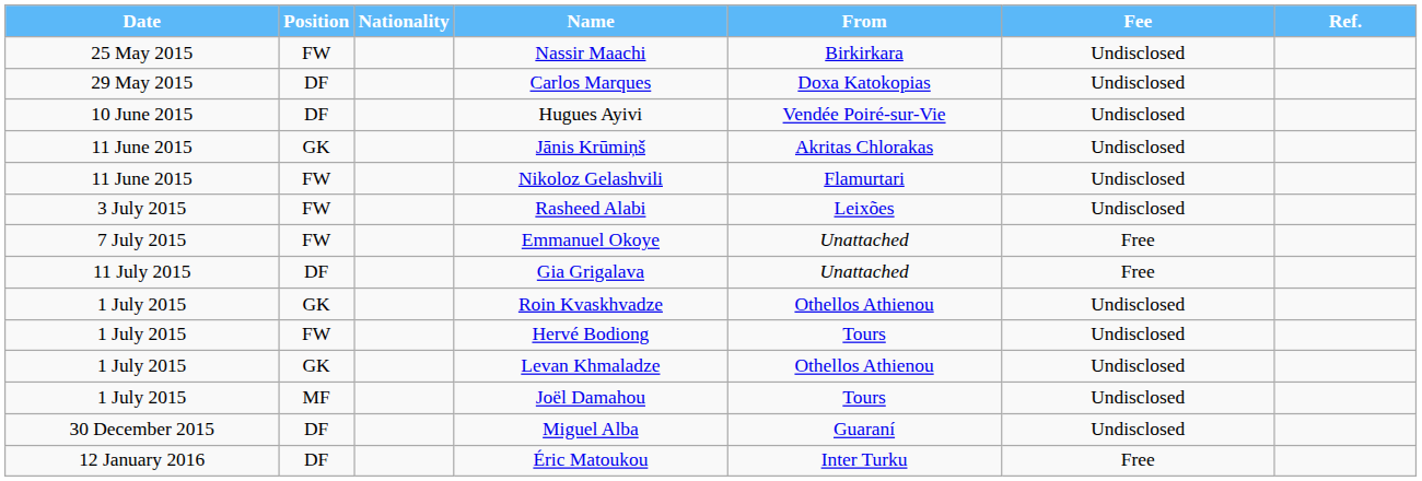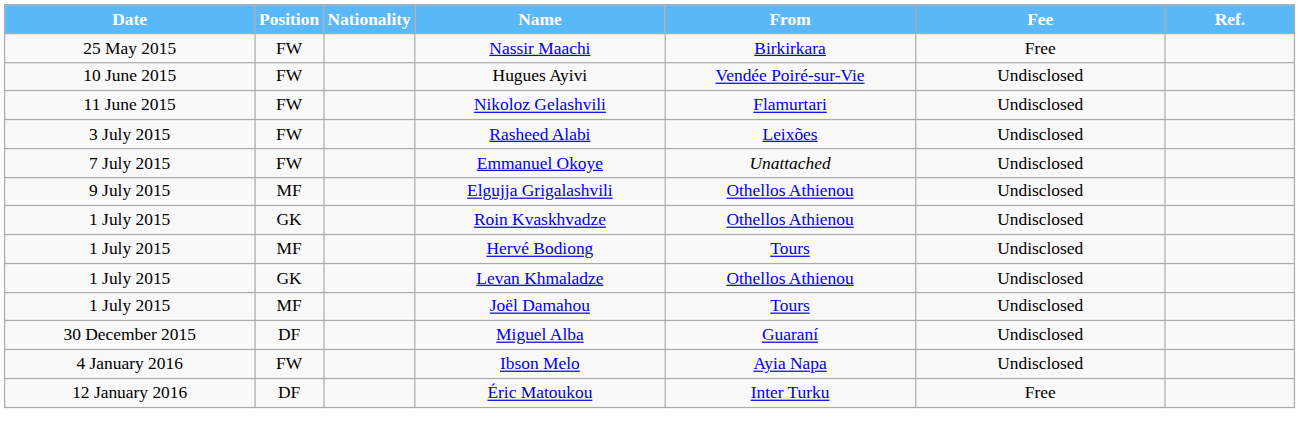 <table class="wikitable"  style="text-align:center; font-size:90%; ">
 <tr>
 <th style="background:#5BB8F8; color:white; width:200px;">Date</th>
 <th style="background:#5BB8F8; color:white; width:50px;">Position</th>
 <th style="background:#5BB8F8; color:white; width:50px;">Nationality</th>
 <th style="background:#5BB8F8; color:white; width:200px;">Name</th>
 <th style="background:#5BB8F8; color:white; width:200px;">From</th>
 <th style="background:#5BB8F8; color:white; width:200px;">Fee</th>
 <th style="background:#5BB8F8; color:white; width:100px;">Ref.</th>
 </tr>
 <tr>
 <td>25 May 2015</td>
 <td>FW</td>
 <td></td>
 <td><a href='#'>Nassir Maachi</a></td>
 <td><a href='#'>Birkirkara</a></td>
-<td>Undisclosed</td>
-<td></td>
-</tr>
-<tr>
-<td>29 May 2015</td>
-<td>DF</td>
-<td></td>
-<td><a href='#'>Carlos Marques</a></td>
-<td><a href='#'>Doxa Katokopias</a></td>
-<td>Undisclosed</td>
+<td>Free</td>
 <td></td>
 </tr>
 <tr>
 <td>10 June 2015</td>
-<td>DF</td>
+<td>FW</td>
 <td></td>
 <td>Hugues Ayivi</td>
 <td><a href='#'>Vendée Poiré-sur-Vie</a></td>
-<td>Undisclosed</td>
-<td></td>
-</tr>
-<tr>
-<td>11 June 2015</td>
-<td>GK</td>
-<td></td>
-<td><a href='#'>Jānis Krūmiņš</a></td>
-<td><a href='#'>Akritas Chlorakas</a></td>
 <td>Undisclosed</td>
 <td></td>
 </tr>
 <tr>
 <td>11 June 2015</td>
 <td>FW</td>
 <td></td>
 <td><a href='#'>Nikoloz Gelashvili</a></td>
 <td><a href='#'>Flamurtari</a></td>
 <td>Undisclosed</td>
 <td></td>
 </tr>
 <tr>
 <td>3 July 2015</td>
 <td>FW</td>
 <td></td>
 <td><a href='#'>Rasheed Alabi</a></td>
 <td><a href='#'>Leixões</a></td>
 <td>Undisclosed</td>
 <td></td>
 </tr>
 <tr>
 <td>7 July 2015</td>
 <td>FW</td>
 <td></td>
 <td><a href='#'>Emmanuel Okoye</a></td>
 <td><em>Unattached</em></td>
-<td>Free</td>
+<td>Undisclosed</td>
 <td></td>
 </tr>
 <tr>
-<td>11 July 2015</td>
-<td>DF</td>
+<td>9 July 2015</td>
+<td>MF</td>
 <td></td>
-<td><a href='#'>Gia Grigalava</a></td>
-<td><em>Unattached</em></td>
-<td>Free</td>
+<td><a href='#'>Elgujja Grigalashvili</a></td>
+<td><a href='#'>Othellos Athienou</a></td>
+<td>Undisclosed</td>
 <td></td>
 </tr>
 <tr>
 <td>1 July 2015</td>
 <td>GK</td>
 <td></td>
 <td><a href='#'>Roin Kvaskhvadze</a></td>
 <td><a href='#'>Othellos Athienou</a></td>
 <td>Undisclosed</td>
 <td></td>
 </tr>
 <tr>
 <td>1 July 2015</td>
-<td>FW</td>
+<td>MF</td>
 <td></td>
 <td><a href='#'>Hervé Bodiong</a></td>
 <td><a href='#'>Tours</a></td>
 <td>Undisclosed</td>
 <td></td>
 </tr>
 <tr>
 <td>1 July 2015</td>
 <td>GK</td>
 <td></td>
 <td><a href='#'>Levan Khmaladze</a></td>
 <td><a href='#'>Othellos Athienou</a></td>
 <td>Undisclosed</td>
 <td></td>
 </tr>
 <tr>
 <td>1 July 2015</td>
 <td>MF</td>
 <td></td>
 <td><a href='#'>Joël Damahou</a></td>
 <td><a href='#'>Tours</a></td>
 <td>Undisclosed</td>
 <td></td>
 </tr>
 <tr>
 <td>30 December 2015</td>
 <td>DF</td>
 <td></td>
 <td><a href='#'>Miguel Alba</a></td>
 <td><a href='#'>Guaraní</a></td>
 <td>Undisclosed</td>
 <td></td>
 </tr>
 <tr>
+<td>4 January 2016</td>
+<td>FW</td>
+<td></td>
+<td><a href='#'>Ibson Melo</a></td>
+<td><a href='#'>Ayia Napa</a></td>
+<td>Undisclosed</td>
+<td></td>
+</tr>
+<tr>
 <td>12 January 2016</td>
 <td>DF</td>
 <td></td>
 <td><a href='#'>Éric Matoukou</a></td>
 <td><a href='#'>Inter Turku</a></td>
 <td>Free</td>
 <td></td>
 </tr>
 </table>
